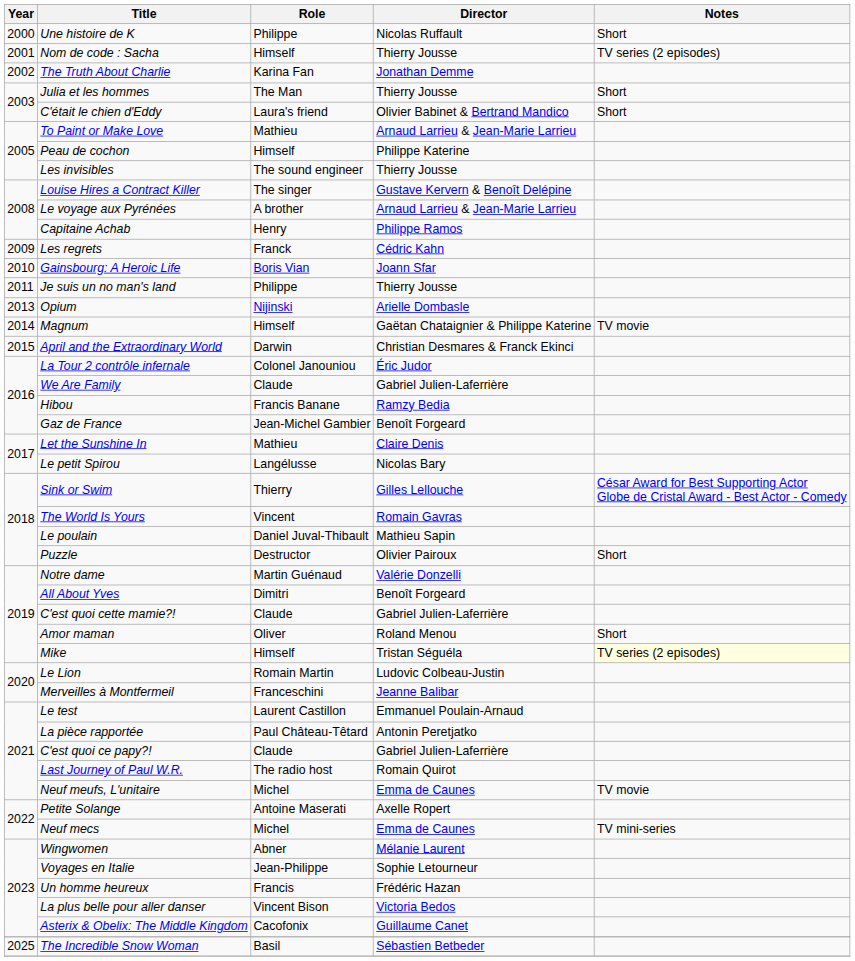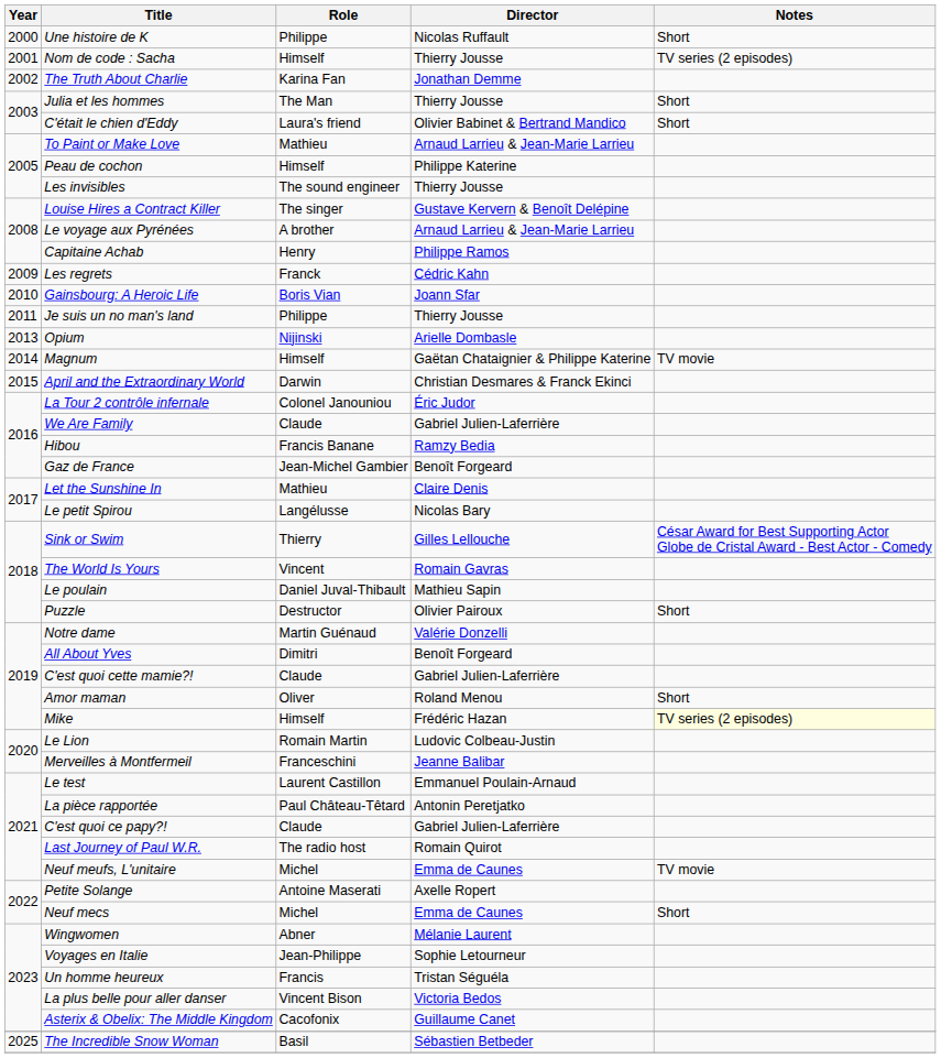 <table class="wikitable sortable">
 <tr>
 <th>Year</th>
 <th>Title</th>
 <th>Role</th>
 <th>Director</th>
 <th>Notes</th>
 </tr>
 <tr>
 <td>2000</td>
 <td><em>Une histoire de K</em></td>
 <td>Philippe</td>
 <td>Nicolas Ruffault</td>
 <td>Short</td>
 </tr>
 <tr>
 <td>2001</td>
 <td><em>Nom de code : Sacha</em></td>
 <td>Himself</td>
 <td>Thierry Jousse</td>
 <td>TV series (2 episodes)</td>
 </tr>
 <tr>
 <td>2002</td>
 <td><em><a href='#'>The Truth About Charlie</a></em></td>
 <td>Karina Fan</td>
 <td><a href='#'>Jonathan Demme</a></td>
 <td></td>
 </tr>
 <tr>
 <td rowspan=2>2003</td>
 <td><em>Julia et les hommes</em></td>
 <td>The Man</td>
 <td>Thierry Jousse</td>
 <td>Short</td>
 </tr>
 <tr>
 <td><em>C'était le chien d'Eddy</em></td>
 <td>Laura's friend</td>
 <td>Olivier Babinet & <a href='#'>Bertrand Mandico</a></td>
 <td>Short</td>
 </tr>
 <tr>
 <td rowspan=3>2005</td>
 <td><em><a href='#'>To Paint or Make Love</a></em></td>
 <td>Mathieu</td>
 <td><a href='#'>Arnaud Larrieu</a> & <a href='#'>Jean-Marie Larrieu</a></td>
 <td></td>
 </tr>
 <tr>
 <td><em>Peau de cochon</em></td>
 <td>Himself</td>
 <td>Philippe Katerine</td>
 <td></td>
 </tr>
 <tr>
 <td><em>Les invisibles</em></td>
 <td>The sound engineer</td>
 <td>Thierry Jousse</td>
 <td></td>
 </tr>
 <tr>
 <td rowspan=3>2008</td>
 <td><em><a href='#'>Louise Hires a Contract Killer</a></em></td>
 <td>The singer</td>
 <td><a href='#'>Gustave Kervern</a> & <a href='#'>Benoît Delépine</a></td>
 <td></td>
 </tr>
 <tr>
 <td><em>Le voyage aux Pyrénées</em></td>
 <td>A brother</td>
 <td><a href='#'>Arnaud Larrieu</a> & <a href='#'>Jean-Marie Larrieu</a></td>
 <td></td>
 </tr>
 <tr>
 <td><em>Capitaine Achab</em></td>
 <td>Henry</td>
 <td><a href='#'>Philippe Ramos</a></td>
 <td></td>
 </tr>
 <tr>
 <td>2009</td>
 <td><em>Les regrets</em></td>
 <td>Franck</td>
 <td><a href='#'>Cédric Kahn</a></td>
 <td></td>
 </tr>
 <tr>
 <td>2010</td>
 <td><em><a href='#'>Gainsbourg: A Heroic Life</a></em></td>
 <td><a href='#'>Boris Vian</a></td>
 <td><a href='#'>Joann Sfar</a></td>
 <td></td>
 </tr>
 <tr>
 <td>2011</td>
 <td><em>Je suis un no man's land</em></td>
 <td>Philippe</td>
 <td>Thierry Jousse</td>
 <td></td>
 </tr>
 <tr>
 <td>2013</td>
 <td><em>Opium</em></td>
 <td><a href='#'>Nijinski</a></td>
 <td><a href='#'>Arielle Dombasle</a></td>
 <td></td>
 </tr>
 <tr>
 <td>2014</td>
 <td><em>Magnum</em></td>
 <td>Himself</td>
 <td>Gaëtan Chataignier & Philippe Katerine</td>
 <td>TV movie</td>
 </tr>
 <tr>
 <td>2015</td>
 <td><em><a href='#'>April and the Extraordinary World</a></em></td>
 <td>Darwin</td>
 <td>Christian Desmares & Franck Ekinci</td>
 <td></td>
 </tr>
 <tr>
 <td rowspan=4>2016</td>
 <td><em><a href='#'>La Tour 2 contrôle infernale</a></em></td>
 <td>Colonel Janouniou</td>
 <td><a href='#'>Éric Judor</a></td>
 <td></td>
 </tr>
 <tr>
 <td><em><a href='#'>We Are Family</a></em></td>
 <td>Claude</td>
 <td>Gabriel Julien-Laferrière</td>
 <td></td>
 </tr>
 <tr>
 <td><em>Hibou</em></td>
 <td>Francis Banane</td>
 <td><a href='#'>Ramzy Bedia</a></td>
 <td></td>
 </tr>
 <tr>
 <td><em>Gaz de France</em></td>
 <td>Jean-Michel Gambier</td>
 <td>Benoît Forgeard</td>
 <td></td>
 </tr>
 <tr>
 <td rowspan=2>2017</td>
 <td><em><a href='#'>Let the Sunshine In</a></em></td>
 <td>Mathieu</td>
 <td><a href='#'>Claire Denis</a></td>
 <td></td>
 </tr>
 <tr>
 <td><em>Le petit Spirou</em></td>
 <td>Langélusse</td>
 <td>Nicolas Bary</td>
 <td></td>
 </tr>
 <tr>
 <td rowspan=4>2018</td>
 <td><em><a href='#'>Sink or Swim</a></em></td>
 <td>Thierry</td>
 <td><a href='#'>Gilles Lellouche</a></td>
 <td><a href='#'>César Award for Best Supporting Actor</a><br><a href='#'>Globe de Cristal Award - Best Actor - Comedy</a></td>
 </tr>
 <tr>
 <td><em><a href='#'>The World Is Yours</a></em></td>
 <td>Vincent</td>
 <td><a href='#'>Romain Gavras</a></td>
 <td></td>
 </tr>
 <tr>
 <td><em>Le poulain</em></td>
 <td>Daniel Juval-Thibault</td>
 <td>Mathieu Sapin</td>
 <td></td>
 </tr>
 <tr>
 <td><em>Puzzle</em></td>
 <td>Destructor</td>
 <td>Olivier Pairoux</td>
 <td>Short</td>
 </tr>
 <tr>
 <td rowspan="5">2019</td>
 <td><em>Notre dame</em></td>
 <td>Martin Guénaud</td>
 <td><a href='#'>Valérie Donzelli</a></td>
 <td></td>
 </tr>
 <tr>
 <td><em><a href='#'>All About Yves</a></em></td>
 <td>Dimitri</td>
 <td>Benoît Forgeard</td>
 <td></td>
 </tr>
 <tr>
 <td><em>C'est quoi cette mamie?!</em></td>
 <td>Claude</td>
 <td>Gabriel Julien-Laferrière</td>
 <td></td>
 </tr>
 <tr>
 <td><em>Amor maman</em></td>
 <td>Oliver</td>
 <td>Roland Menou</td>
 <td>Short</td>
 </tr>
 <tr>
 <td><em>Mike</em></td>
 <td>Himself</td>
-<td>Tristan Séguéla</td>
+<td>Frédéric Hazan</td>
 <td style="background: lightyellow;">TV series (2 episodes)</td>
 </tr>
 <tr>
 <td rowspan=2>2020</td>
 <td><em>Le Lion</em></td>
 <td>Romain Martin</td>
 <td>Ludovic Colbeau-Justin</td>
 <td></td>
 </tr>
 <tr>
 <td><em>Merveilles à Montfermeil</em></td>
 <td>Franceschini</td>
 <td><a href='#'>Jeanne Balibar</a></td>
 <td></td>
 </tr>
 <tr>
 <td rowspan=5>2021</td>
 <td><em>Le test</em></td>
 <td>Laurent Castillon</td>
 <td>Emmanuel Poulain-Arnaud</td>
 <td></td>
 </tr>
 <tr>
 <td><em>La pièce rapportée</em></td>
 <td>Paul Château-Têtard</td>
 <td>Antonin Peretjatko</td>
 <td></td>
 </tr>
 <tr>
 <td><em>C'est quoi ce papy?!</em></td>
 <td>Claude</td>
 <td>Gabriel Julien-Laferrière</td>
 <td></td>
 </tr>
 <tr>
 <td><em><a href='#'>Last Journey of Paul W.R.</a></em></td>
 <td>The radio host</td>
 <td>Romain Quirot</td>
 <td></td>
 </tr>
 <tr>
 <td><em>Neuf meufs, L'unitaire</em></td>
 <td>Michel</td>
 <td><a href='#'>Emma de Caunes</a></td>
 <td>TV movie</td>
 </tr>
 <tr>
 <td rowspan=2>2022</td>
 <td><em>Petite Solange</em></td>
 <td>Antoine Maserati</td>
 <td>Axelle Ropert</td>
 <td></td>
 </tr>
 <tr>
 <td><em>Neuf mecs</em></td>
 <td>Michel</td>
 <td><a href='#'>Emma de Caunes</a></td>
-<td>TV mini-series</td>
+<td>Short</td>
 </tr>
 <tr>
 <td rowspan=5>2023</td>
 <td><em>Wingwomen</em></td>
 <td>Abner</td>
 <td><a href='#'>Mélanie Laurent</a></td>
 <td></td>
 </tr>
 <tr>
 <td><em>Voyages en Italie</em></td>
 <td>Jean-Philippe</td>
 <td>Sophie Letourneur</td>
 <td></td>
 </tr>
 <tr>
 <td><em>Un homme heureux</em></td>
 <td>Francis</td>
-<td>Frédéric Hazan</td>
+<td>Tristan Séguéla</td>
 <td></td>
 </tr>
 <tr>
 <td><em>La plus belle pour aller danser</em></td>
 <td>Vincent Bison</td>
 <td><a href='#'>Victoria Bedos</a></td>
 <td></td>
 </tr>
 <tr>
 <td><em><a href='#'>Asterix & Obelix: The Middle Kingdom</a></em></td>
 <td>Cacofonix</td>
 <td><a href='#'>Guillaume Canet</a></td>
 <td></td>
 </tr>
 <tr>
 </tr>
 <tr>
 <td>2025</td>
 <td><em><a href='#'>The Incredible Snow Woman</a></em></td>
 <td>Basil</td>
 <td><a href='#'>Sébastien Betbeder</a></td>
 <td></td>
 </tr>
 <tr>
 </tr>
 </table>
